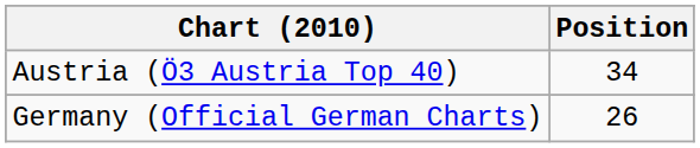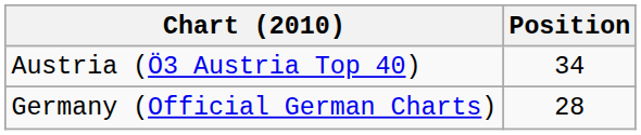 <table class="wikitable sortable">
 <tr>
 <th>Chart (2010)</th>
 <th>Position</th>
 </tr>
 <tr>
 <td>Austria (<a href='#'>Ö3 Austria Top 40</a>)</td>
 <td style="text-align:center;">34</td>
 </tr>
 <tr>
 <td>Germany (<a href='#'>Official German Charts</a>)</td>
-<td style="text-align:center;">26</td>
+<td style="text-align:center;">28</td>
 </tr>
 </table>
